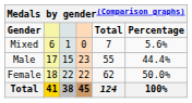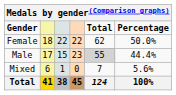 <table class="wikitable" style="font-size:95%">
 <tr style="background:#efefef;">
 <th colspan=6>Medals by gender<sup><a href='#'>(Comparison graphs)</a></sup></th>
 </tr>
 <tr style="text-align:center;">
 <td><strong>Gender</strong></td>
 <td style="background:#F7F6A8;"></td>
 <td style="background:#DCE5E5;"></td>
 <td style="background:#FFDAB9;"></td>
 <td><strong>Total</strong></td>
 <td><strong>Percentage</strong></td>
 </tr>
 <tr align=center>
+<td>Female</td>
+<td style="background:#F7F6A8;">18</td>
+<td style="background:#DCE5E5;">22</td>
+<td style="background:#FFDAB9;">22</td>
+<td>62</td>
+<td>50.0%</td>
+</tr>
+<tr align=center>
+<td>Male</td>
+<td style="background:#F7F6A8;">17</td>
+<td style="background:#DCE5E5;">15</td>
+<td style="background:#FFDAB9;">23</td>
+<td style="background: lightgrey;">55</td>
+<td>44.4%</td>
+</tr>
+<tr align=center>
 <td>Mixed</td>
 <td style="background:#F7F6A8;">6</td>
 <td style="background:#DCE5E5;">1</td>
 <td style="background:#FFDAB9;">0</td>
 <td>7</td>
 <td>5.6%</td>
-</tr>
-<tr align=center>
-<td>Male</td>
-<td style="background:#F7F6A8;">17</td>
-<td style="background:#DCE5E5;">15</td>
-<td style="background:#FFDAB9;">23</td>
-<td>55</td>
-<td>44.4%</td>
-</tr>
-<tr align=center>
-<td>Female</td>
-<td style="background:#F7F6A8;">18</td>
-<td style="background:#DCE5E5;">22</td>
-<td style="background:#FFDAB9;">22</td>
-<td>62</td>
-<td>50.0%</td>
 </tr>
 <tr align=center>
 <th>Total</th>
 <th style="background:gold;">41</th>
 <th style="background:silver;">38</th>
 <th style="background:#c96;">45</th>
 <th><em>124</em></th>
 <th>100%</th>
 </tr>
 </table>
